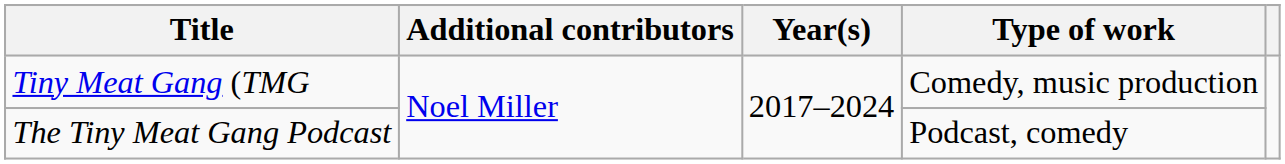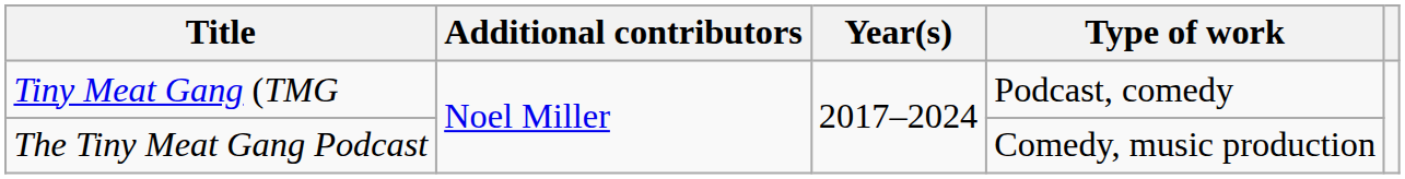 <table class="wikitable">
 <tr>
 <th>Title</th>
 <th>Additional contributors</th>
 <th>Year(s)</th>
 <th>Type of work</th>
 <th></th>
 </tr>
 <tr>
 <td><em><a href='#'>Tiny Meat Gang</a></em> (<em>TMG</em></td>
 <td rowspan="2"><a href='#'>Noel Miller</a></td>
 <td rowspan="2">2017–2024</td>
-<td>Comedy, music production</td>
+<td>Podcast, comedy</td>
 <td rowspan="2"></td>
 </tr>
 <tr>
 <td><em>The Tiny Meat Gang Podcast</em></td>
-<td>Podcast, comedy</td>
+<td>Comedy, music production</td>
 </tr>
 </table>
